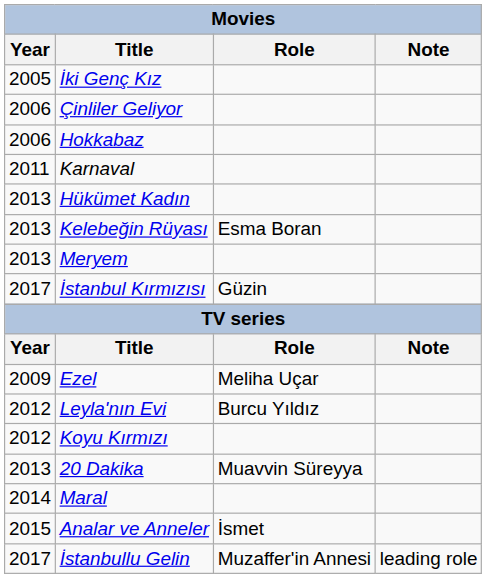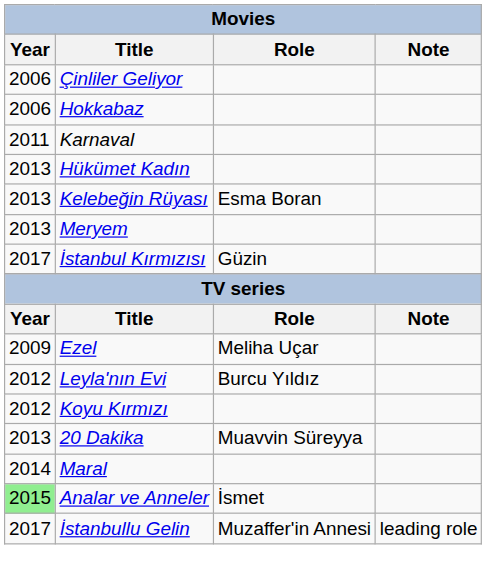 <table class="wikitable">
 <tr>
 <th colspan=4 style="background:#B0C4DE;">Movies</th>
 </tr>
 <tr>
 <th>Year</th>
 <th>Title</th>
 <th>Role</th>
 <th>Note</th>
-</tr>
-<tr>
-<td>2005</td>
-<td><em><a href='#'>İki Genç Kız</a></em></td>
-<td></td>
-<td></td>
 </tr>
 <tr>
 <td>2006</td>
 <td><em><a href='#'>Çinliler Geliyor</a></em></td>
 <td></td>
 <td></td>
 </tr>
 <tr>
 <td>2006</td>
 <td><em><a href='#'>Hokkabaz</a></em></td>
 <td></td>
 <td></td>
 </tr>
 <tr>
 <td>2011</td>
 <td><em>Karnaval</em></td>
 <td></td>
 <td></td>
 </tr>
 <tr>
 <td>2013</td>
 <td><em><a href='#'>Hükümet Kadın</a></em></td>
 <td></td>
 <td></td>
 </tr>
 <tr>
 <td>2013</td>
 <td><em><a href='#'>Kelebeğin Rüyası</a> </em></td>
 <td>Esma Boran</td>
 <td></td>
 </tr>
 <tr>
 <td>2013</td>
 <td><em><a href='#'>Meryem</a></em></td>
 <td></td>
 <td></td>
 </tr>
 <tr>
 <td>2017</td>
 <td><em><a href='#'>İstanbul Kırmızısı</a></em></td>
 <td>Güzin</td>
 <td></td>
 </tr>
 <tr>
 </tr>
 <tr ]]>
 <th colspan="4" style="background:LightSteelBlue">TV series</th>
 </tr>
 <tr>
 <th>Year</th>
 <th>Title</th>
 <th>Role</th>
 <th>Note</th>
 </tr>
 <tr>
 <td>2009</td>
 <td><em><a href='#'>Ezel</a></em></td>
 <td>Meliha Uçar</td>
 <td></td>
 </tr>
 <tr>
 <td>2012</td>
 <td><em><a href='#'>Leyla'nın Evi</a></em></td>
 <td>Burcu Yıldız</td>
 <td></td>
 </tr>
 <tr>
 <td>2012</td>
 <td><em><a href='#'>Koyu Kırmızı</a></em></td>
 <td></td>
 <td></td>
 </tr>
 <tr>
 <td>2013</td>
 <td><em><a href='#'>20 Dakika</a></em></td>
 <td>Muavvin Süreyya</td>
 <td></td>
 </tr>
 <tr>
 <td>2014</td>
 <td><em><a href='#'>Maral</a></em></td>
 <td></td>
 <td></td>
 </tr>
 <tr>
-<td>2015</td>
+<td style="background: lightgreen;">2015</td>
 <td><em><a href='#'>Analar ve Anneler</a></em></td>
 <td>İsmet</td>
 <td></td>
 </tr>
 <tr>
 <td>2017</td>
 <td><em><a href='#'>İstanbullu Gelin</a></em></td>
 <td>Muzaffer'in Annesi</td>
 <td>leading role</td>
 </tr>
 </table>
